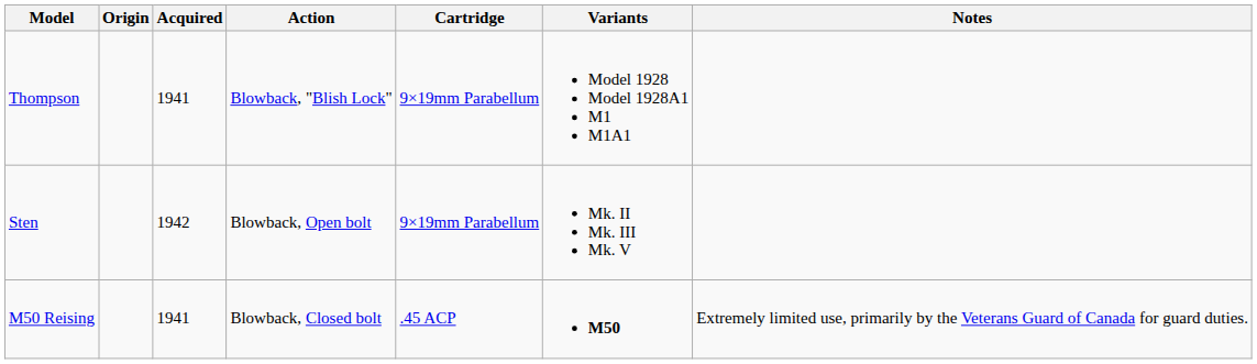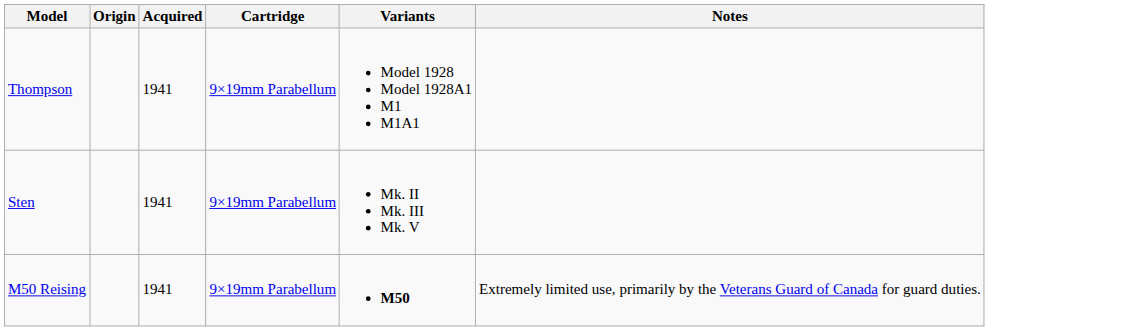 <table class="wikitable sortable">
 <tr>
 <th>Model</th>
 <th>Origin</th>
 <th>Acquired</th>
-<th>Action</th>
 <th>Cartridge</th>
 <th>Variants</th>
 <th>Notes</th>
 </tr>
 <tr>
 <td><a href='#'>Thompson</a></td>
 <td></td>
 <td>1941</td>
-<td><a href='#'>Blowback</a>, "<a href='#'>Blish Lock</a>"</td>
 <td><a href='#'>9×19mm Parabellum</a></td>
 <td><br><ul><li>Model 1928</li><li>Model 1928A1</li><li>M1</li><li>M1A1</li></ul></td>
 <td></td>
 </tr>
 <tr>
 <td><a href='#'>Sten</a></td>
 <td> </td>
-<td>1942</td>
-<td>Blowback, <a href='#'>Open bolt</a></td>
+<td>1941</td>
 <td><a href='#'>9×19mm Parabellum</a></td>
 <td><br><ul><li>Mk. II</li><li>Mk. III</li><li>Mk. V</li></ul></td>
 <td></td>
 </tr>
 <tr>
 <td><a href='#'>M50 Reising</a></td>
 <td></td>
 <td>1941</td>
-<td>Blowback, <a href='#'>Closed bolt</a></td>
-<td><a href='#'>.45 ACP</a></td>
+<td><a href='#'>9×19mm Parabellum</a></td>
 <td><strong><br><ul><li>M50</li></ul></strong></td>
 <td>Extremely limited use, primarily by the <a href='#'>Veterans Guard of Canada</a> for guard duties.</td>
 </tr>
 </table>
